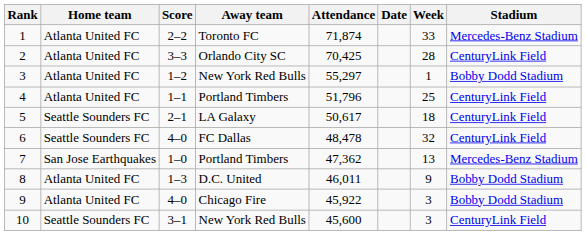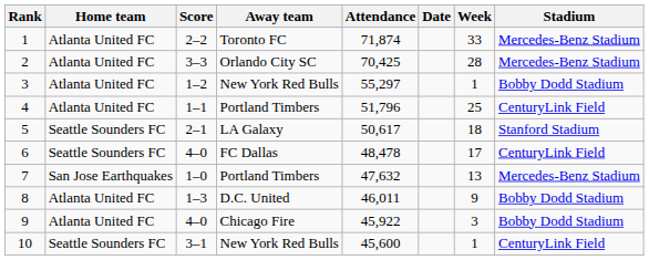 <table class="wikitable sortable">
 <tr>
 <th>Rank</th>
 <th>Home team</th>
 <th>Score</th>
 <th>Away team</th>
 <th>Attendance</th>
 <th>Date</th>
 <th>Week</th>
 <th>Stadium</th>
 </tr>
 <tr>
 <td align="center">1</td>
 <td>Atlanta United FC</td>
 <td align="center">2–2</td>
 <td>Toronto FC</td>
 <td align="center">71,874</td>
 <td></td>
 <td align="center">33</td>
 <td><a href='#'>Mercedes-Benz Stadium</a></td>
 </tr>
 <tr>
 <td align="center">2</td>
 <td>Atlanta United FC</td>
 <td align="center">3–3</td>
 <td>Orlando City SC</td>
 <td align="center">70,425</td>
 <td></td>
 <td align="center">28</td>
-<td><a href='#'>CenturyLink Field</a></td>
+<td><a href='#'>Mercedes-Benz Stadium</a></td>
 </tr>
 <tr>
 <td align="center">3</td>
 <td>Atlanta United FC</td>
 <td align="center">1–2</td>
 <td>New York Red Bulls</td>
 <td align="center">55,297</td>
 <td></td>
 <td align="center">1</td>
 <td><a href='#'>Bobby Dodd Stadium</a></td>
 </tr>
 <tr>
 <td align="center">4</td>
 <td>Atlanta United FC</td>
 <td align="center">1–1</td>
 <td>Portland Timbers</td>
 <td align="center">51,796</td>
 <td></td>
 <td align="center">25</td>
 <td><a href='#'>CenturyLink Field</a></td>
 </tr>
 <tr>
 <td align="center">5</td>
 <td>Seattle Sounders FC</td>
 <td align="center">2–1</td>
 <td>LA Galaxy</td>
 <td align="center">50,617</td>
 <td></td>
 <td align="center">18</td>
-<td><a href='#'>CenturyLink Field</a></td>
+<td><a href='#'>Stanford Stadium</a></td>
 </tr>
 <tr>
 <td align="center">6</td>
 <td>Seattle Sounders FC</td>
 <td align="center">4–0</td>
 <td>FC Dallas</td>
 <td align="center">48,478</td>
 <td></td>
-<td align="center">32</td>
+<td align="center">17</td>
 <td><a href='#'>CenturyLink Field</a></td>
 </tr>
 <tr>
 <td align="center">7</td>
 <td>San Jose Earthquakes</td>
 <td align="center">1–0</td>
 <td>Portland Timbers</td>
-<td align="center">47,362</td>
+<td align="center">47,632</td>
 <td></td>
 <td align="center">13</td>
 <td><a href='#'>Mercedes-Benz Stadium</a></td>
 </tr>
 <tr>
 <td align="center">8</td>
 <td>Atlanta United FC</td>
 <td align="center">1–3</td>
 <td>D.C. United</td>
 <td align="center">46,011</td>
 <td></td>
 <td align="center">9</td>
 <td><a href='#'>Bobby Dodd Stadium</a></td>
 </tr>
 <tr>
 <td align="center">9</td>
 <td>Atlanta United FC</td>
 <td align="center">4–0</td>
 <td>Chicago Fire</td>
 <td align="center">45,922</td>
 <td></td>
 <td align="center">3</td>
 <td><a href='#'>Bobby Dodd Stadium</a></td>
 </tr>
 <tr>
 <td align="center">10</td>
 <td>Seattle Sounders FC</td>
 <td align="center">3–1</td>
 <td>New York Red Bulls</td>
 <td align="center">45,600</td>
 <td></td>
-<td align="center">3</td>
+<td align="center">1</td>
 <td><a href='#'>CenturyLink Field</a></td>
 </tr>
 </table>
